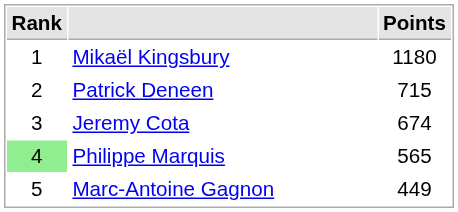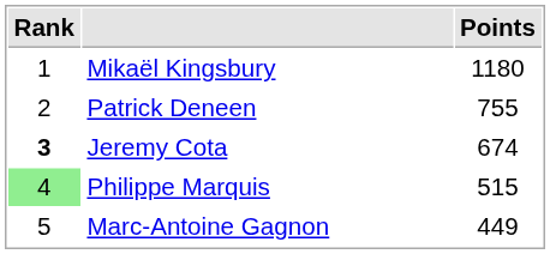 <table cellspacing="1" cellpadding="3" style="border:1px solid #AAAAAA;font-size:86%">
 <tr bgcolor="#E4E4E4">
 <th style="border-bottom:1px solid #AAAAAA" width=10>Rank</th>
 <th style="border-bottom:1px solid #AAAAAA" width=200></th>
 <th style="border-bottom:1px solid #AAAAAA" width=20>Points</th>
 </tr>
 <tr>
 <td style="text-align:center;">1</td>
 <td> <a href='#'>Mikaël Kingsbury</a></td>
 <td align=center>1180</td>
 </tr>
 <tr>
 <td style="text-align:center;">2</td>
 <td> <a href='#'>Patrick Deneen</a></td>
-<td align=center>715</td>
+<td align=center>755</td>
 </tr>
 <tr>
-<td style="text-align:center;">3</td>
+<td style="text-align:center;"><strong>3</strong></td>
 <td> <a href='#'>Jeremy Cota</a></td>
 <td align=center>674</td>
 </tr>
 <tr>
 <td style="background: lightgreen; text-align:center;">4</td>
 <td> <a href='#'>Philippe Marquis</a></td>
-<td align=center>565</td>
+<td align=center>515</td>
 </tr>
 <tr>
 <td style="text-align:center;">5</td>
 <td> <a href='#'>Marc-Antoine Gagnon</a></td>
 <td align=center>449</td>
 </tr>
 </table>
